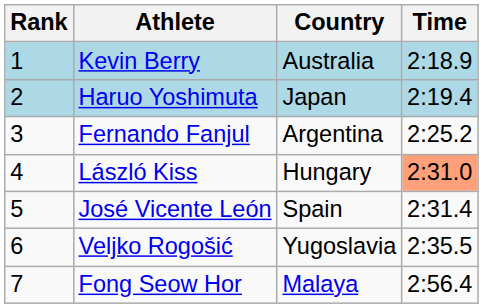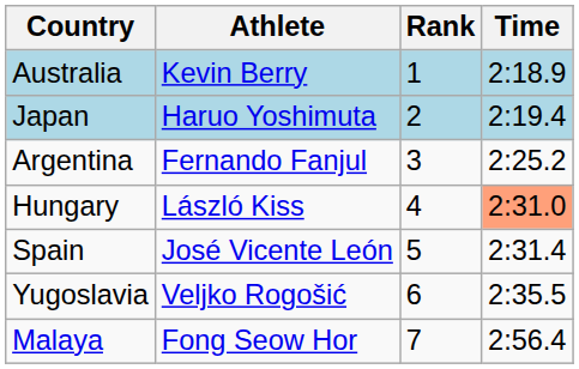 <table class="wikitable">
 <tr>
+<th>Country</th>
+<th>Athlete</th>
 <th>Rank</th>
-<th>Athlete</th>
-<th>Country</th>
 <th>Time</th>
 </tr>
 <tr bgcolor=lightblue>
+<td>Australia</td>
+<td><a href='#'>Kevin Berry</a></td>
 <td>1</td>
-<td><a href='#'>Kevin Berry</a></td>
-<td>Australia</td>
 <td>2:18.9</td>
 </tr>
 <tr bgcolor=lightblue>
+<td>Japan</td>
+<td><a href='#'>Haruo Yoshimuta</a></td>
 <td>2</td>
-<td><a href='#'>Haruo Yoshimuta</a></td>
-<td>Japan</td>
 <td>2:19.4</td>
 </tr>
 <tr>
+<td>Argentina</td>
+<td><a href='#'>Fernando Fanjul</a></td>
 <td>3</td>
-<td><a href='#'>Fernando Fanjul</a></td>
-<td>Argentina</td>
 <td>2:25.2</td>
 </tr>
 <tr>
+<td>Hungary</td>
+<td><a href='#'>László Kiss</a></td>
 <td>4</td>
-<td><a href='#'>László Kiss</a></td>
-<td>Hungary</td>
 <td style="background: lightsalmon;">2:31.0</td>
 </tr>
 <tr>
+<td>Spain</td>
+<td><a href='#'>José Vicente León</a></td>
 <td>5</td>
-<td><a href='#'>José Vicente León</a></td>
-<td>Spain</td>
 <td>2:31.4</td>
 </tr>
 <tr>
+<td>Yugoslavia</td>
+<td><a href='#'>Veljko Rogošić</a></td>
 <td>6</td>
-<td><a href='#'>Veljko Rogošić</a></td>
-<td>Yugoslavia</td>
 <td>2:35.5</td>
 </tr>
 <tr>
+<td><a href='#'>Malaya</a></td>
+<td><a href='#'>Fong Seow Hor</a></td>
 <td>7</td>
-<td><a href='#'>Fong Seow Hor</a></td>
-<td><a href='#'>Malaya</a></td>
 <td>2:56.4</td>
 </tr>
 </table>
